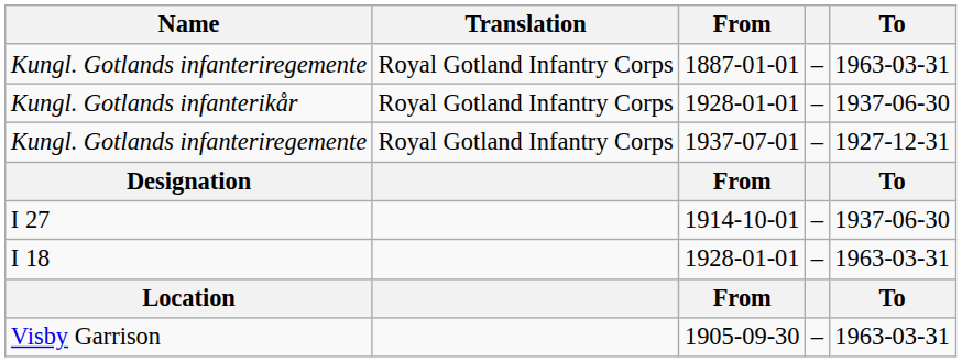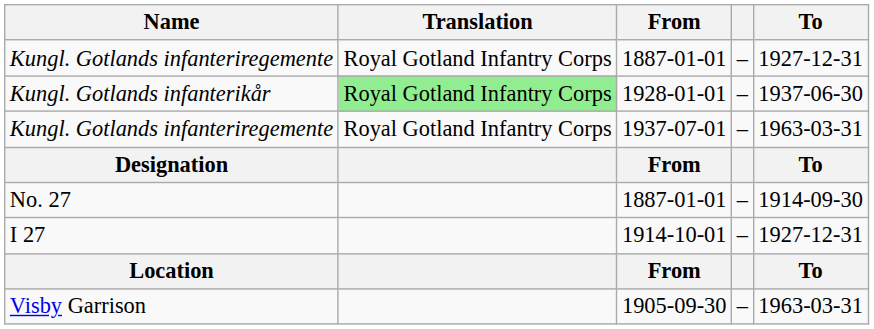 <table class="wikitable">
 <tr>
 <th style="font-weight:bold;">Name</th>
 <th style="font-weight:bold;">Translation</th>
 <th style="text-align: center; font-weight:bold;">From</th>
 <th></th>
 <th style="text-align: center; font-weight:bold;">To</th>
 </tr>
 <tr>
 <td style="font-style:italic;">Kungl. Gotlands infanteriregemente</td>
 <td>Royal Gotland Infantry Corps</td>
 <td>1887-01-01</td>
 <td>–</td>
-<td>1963-03-31</td>
+<td>1927-12-31</td>
 </tr>
 <tr>
 <td style="font-style:italic;">Kungl. Gotlands infanterikår</td>
-<td>Royal Gotland Infantry Corps</td>
+<td style="background: lightgreen;">Royal Gotland Infantry Corps</td>
 <td>1928-01-01</td>
 <td>–</td>
 <td>1937-06-30</td>
 </tr>
 <tr>
 <td style="font-style:italic;">Kungl. Gotlands infanteriregemente</td>
 <td>Royal Gotland Infantry Corps</td>
 <td>1937-07-01</td>
 <td>–</td>
-<td>1927-12-31</td>
+<td>1963-03-31</td>
 </tr>
 <tr>
 <th style="font-weight:bold;">Designation</th>
 <th style="font-weight:bold;"></th>
 <th style="text-align: center; font-weight:bold;">From</th>
 <th></th>
 <th style="text-align: center; font-weight:bold;">To</th>
 </tr>
 <tr>
+<td>No. 27</td>
+<td></td>
+<td style="text-align: center;">1887-01-01</td>
+<td style="text-align: center;">–</td>
+<td style="text-align: center;">1914-09-30</td>
+</tr>
+<tr>
 <td>I 27</td>
 <td></td>
 <td style="text-align: center;">1914-10-01</td>
 <td style="text-align: center;">–</td>
-<td>1937-06-30</td>
-</tr>
-<tr>
-<td>I 18</td>
-<td></td>
-<td style="text-align: center;">1928-01-01</td>
-<td style="text-align: center;">–</td>
-<td style="text-align: center;">1963-03-31</td>
+<td style="text-align: center;">1927-12-31</td>
 </tr>
 <tr>
 <th style="font-weight:bold;">Location</th>
 <th style="font-weight:bold;"></th>
 <th style="text-align: center; font-weight:bold;">From</th>
 <th></th>
 <th style="text-align: center; font-weight:bold;">To</th>
 </tr>
 <tr>
 <td><a href='#'>Visby</a> Garrison</td>
 <td></td>
 <td style="text-align: center;">1905-09-30</td>
 <td style="text-align: center;">–</td>
 <td style="text-align: center;">1963-03-31</td>
 </tr>
 </table>
